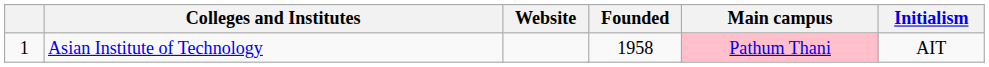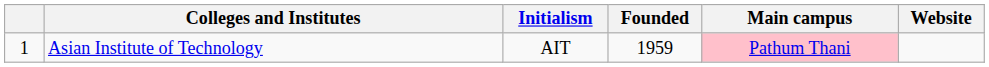 <table class="wikitable sortable">
 <tr>
 <th></th>
 <th>Colleges and Institutes</th>
-<th class="unsortable">Website</th>
+<th class="unsortable"><a href='#'>Initialism</a></th>
 <th>Founded</th>
 <th>Main campus</th>
-<th class="unsortable"><a href='#'>Initialism</a></th>
+<th class="unsortable">Website</th>
 </tr>
 <tr>
 <td style="text-align:center; width:3%;">1</td>
 <td style="width:35%;"><a href='#'>Asian Institute of Technology</a></td>
+<td style="text-align:center; width:7%;">AIT</td>
+<td style="text-align:center; width:5%;">1959</td>
+<td style="background: pink; text-align:center; width:15%;"><a href='#'>Pathum Thani</a></td>
 <td style="text-align:center; width:5%;"></td>
-<td style="text-align:center; width:5%;">1958</td>
-<td style="background: pink; text-align:center; width:15%;"><a href='#'>Pathum Thani</a></td>
-<td style="text-align:center; width:7%;">AIT</td>
 </tr>
 </table>
